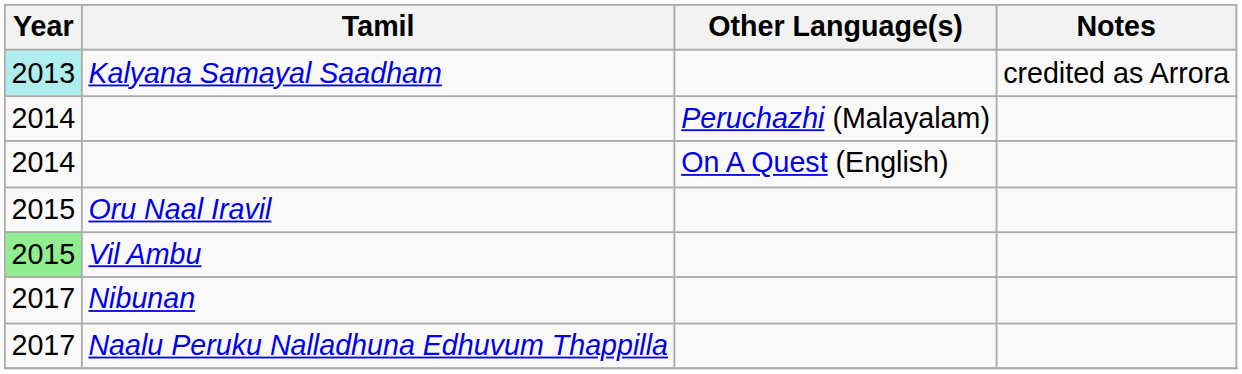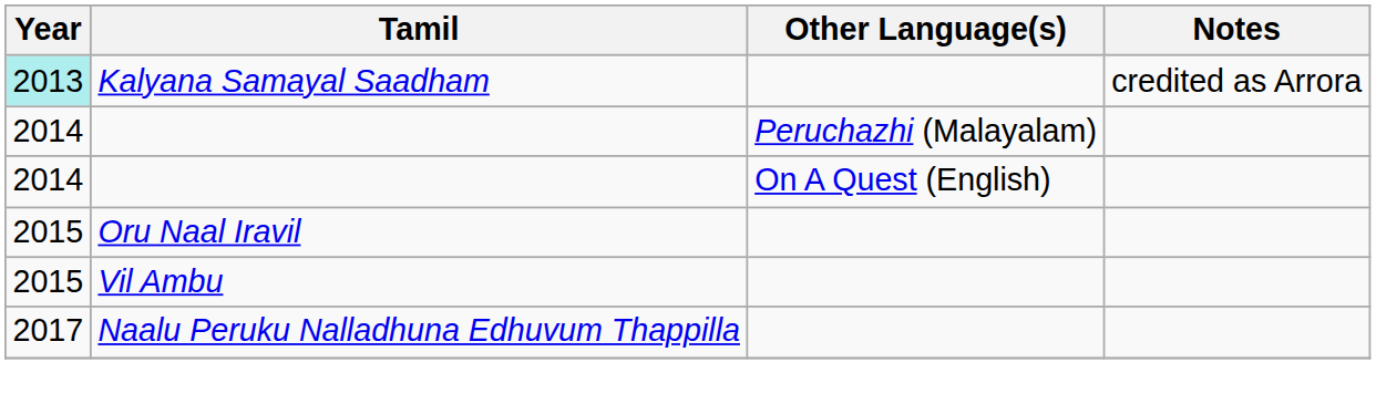 <table class="wikitable">
 <tr style="text-align:center; background:LightSteelBlue; width:60%;">
 <th>Year</th>
 <th>Tamil</th>
 <th>Other Language(s)</th>
 <th>Notes</th>
 </tr>
 <tr>
 <td style="background: paleturquoise;">2013</td>
 <td><em><a href='#'>Kalyana Samayal Saadham</a></em></td>
 <td></td>
 <td>credited as Arrora</td>
 </tr>
 <tr>
 <td>2014</td>
 <td></td>
 <td><em><a href='#'>Peruchazhi</a></em> (Malayalam)</td>
 <td></td>
 </tr>
 <tr>
 <td>2014</td>
 <td></td>
 <td><a href='#'>On A Quest</a> (English)</td>
 <td></td>
 </tr>
 <tr>
 <td>2015</td>
 <td><em><a href='#'>Oru Naal Iravil</a></em></td>
 <td></td>
 <td></td>
 </tr>
 <tr>
-<td style="background: lightgreen;">2015</td>
+<td>2015</td>
 <td><em><a href='#'>Vil Ambu</a></em></td>
-<td></td>
-<td></td>
-</tr>
-<tr>
-<td>2017</td>
-<td><em><a href='#'>Nibunan</a></em></td>
 <td></td>
 <td></td>
 </tr>
 <tr>
 <td>2017</td>
 <td><em><a href='#'>Naalu Peruku Nalladhuna Edhuvum Thappilla</a></em></td>
 <td></td>
 <td></td>
 </tr>
 <tr>
 </tr>
 </table>
